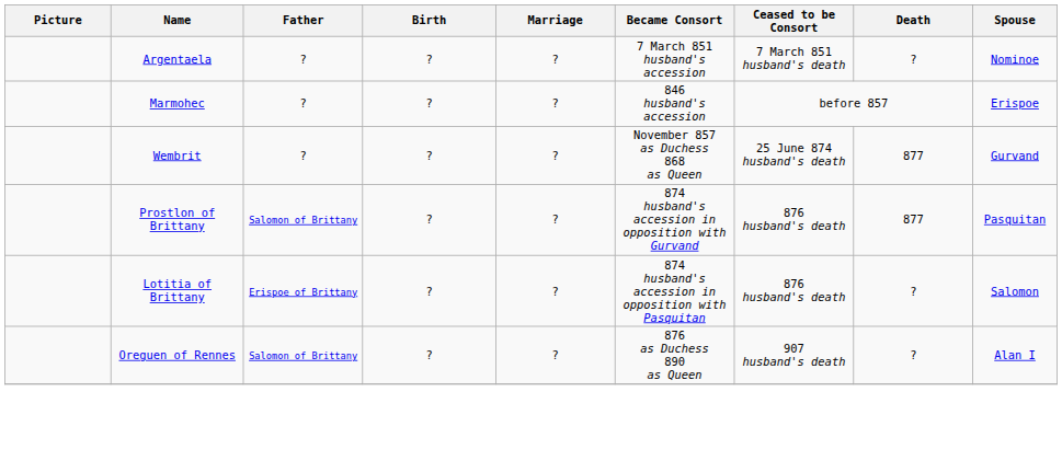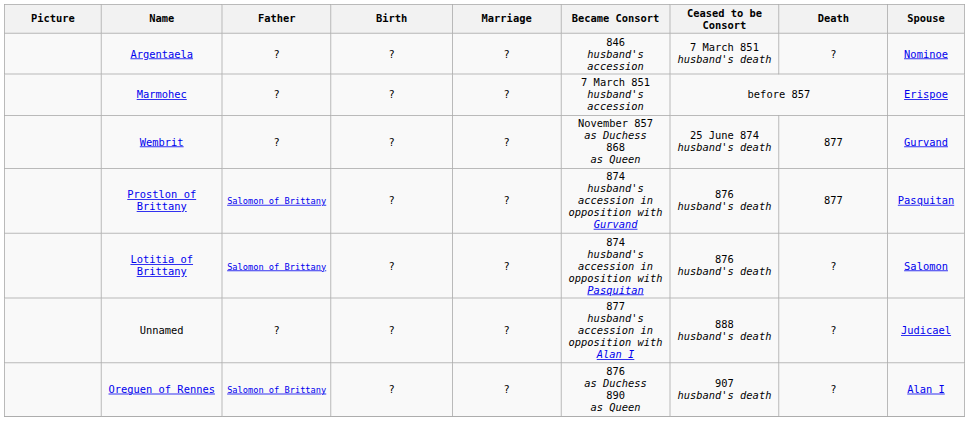 <table width=95% class="wikitable">
 <tr>
 <th width = "8%">Picture</th>
 <th width = "10%">Name</th>
 <th width = "9%">Father</th>
 <th width = "10%">Birth</th>
 <th width = "9%">Marriage</th>
 <th width = "9%">Became Consort</th>
 <th width = "9%">Ceased to be Consort</th>
 <th width = "9%">Death</th>
 <th width = "6%">Spouse</th>
 </tr>
 <tr>
 <td align="center"></td>
 <td align="center"><a href='#'>Argentaela</a><br></td>
 <td align="center">?</td>
 <td align="center">?</td>
 <td align="center">?</td>
-<td align="center">7 March 851<br><em>husband's accession</em></td>
+<td align="center">846<br><em>husband's accession</em></td>
 <td align="center">7 March 851<br><em>husband's death</em></td>
 <td align="center">?</td>
 <td align="center"><a href='#'>Nominoe</a></td>
 </tr>
 <tr>
 <td align="center"></td>
 <td align="center"><a href='#'>Marmohec</a><br></td>
 <td align="center">?</td>
 <td align="center">?</td>
 <td align="center">?</td>
-<td align="center">846<br><em>husband's accession</em></td>
+<td align="center">7 March 851<br><em>husband's accession</em></td>
 <td align="center" colspan="2">before 857</td>
 <td align="center"><a href='#'>Erispoe</a></td>
 </tr>
 <tr>
 <td align="center"></td>
 <td align="center"><a href='#'>Wembrit</a><br></td>
 <td align="center">?</td>
 <td align="center">?</td>
 <td align="center">?</td>
 <td align="center">November 857<br><em>as Duchess</em><br> 868<br><em>as Queen</em></td>
 <td align="center">25 June 874<br><em>husband's death</em></td>
 <td align="center">877</td>
 <td align="center"><a href='#'>Gurvand</a></td>
 </tr>
 <tr>
 <td align="center"></td>
 <td align="center"><a href='#'>Prostlon of Brittany</a><br></td>
 <td align="center"><small><a href='#'>Salomon of Brittany</a></small></td>
 <td align="center">?</td>
 <td align="center">?</td>
 <td align="center">874<br><em>husband's accession in opposition with <a href='#'>Gurvand</a></em></td>
 <td align="center">876<br><em>husband's death</em></td>
 <td align="center">877</td>
 <td align="center"><a href='#'>Pasquitan</a></td>
 </tr>
 <tr>
 <td align="center"></td>
 <td align="center"><a href='#'>Lotitia of Brittany</a><br></td>
-<td align="center"><small><a href='#'>Erispoe of Brittany</a></small></td>
+<td align="center"><small><a href='#'>Salomon of Brittany</a></small></td>
 <td align="center">?</td>
 <td align="center">?</td>
 <td align="center">874<br><em>husband's accession in opposition with <a href='#'>Pasquitan</a></em></td>
 <td align="center">876<br><em>husband's death</em></td>
 <td align="center">?</td>
 <td align="center"><a href='#'>Salomon</a></td>
+</tr>
+<tr>
+<td align="center"></td>
+<td align="center">Unnamed<br></td>
+<td align="center">?</td>
+<td align="center">?</td>
+<td align="center">?</td>
+<td align="center">877<br><em>husband's accession in opposition with <a href='#'>Alan I</a></em></td>
+<td align="center">888<br><em>husband's death</em></td>
+<td align="center">?</td>
+<td align="center"><a href='#'>Judicael</a></td>
 </tr>
 <tr>
 <td align="center"></td>
 <td align="center"><a href='#'>Oreguen of Rennes</a><br></td>
 <td align="center"><small><a href='#'>Salomon of Brittany</a></small></td>
 <td align="center">?</td>
 <td align="center">?</td>
 <td align="center">876<br><em>as Duchess</em><br> 890<br><em>as Queen</em></td>
 <td align="center">907<br><em>husband's death</em></td>
 <td align="center">?</td>
 <td align="center"><a href='#'>Alan I</a></td>
 </tr>
 <tr>
 </tr>
 </table>
